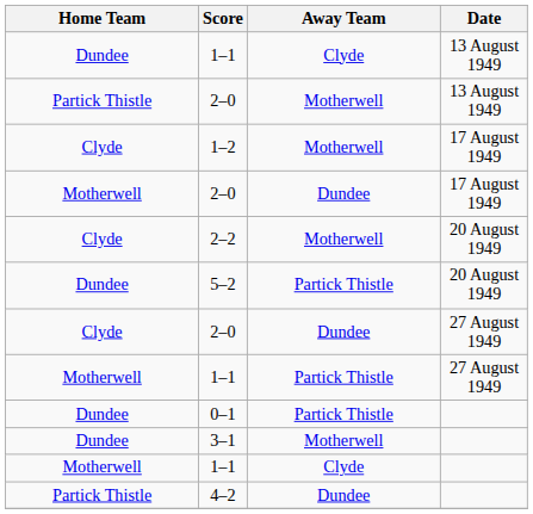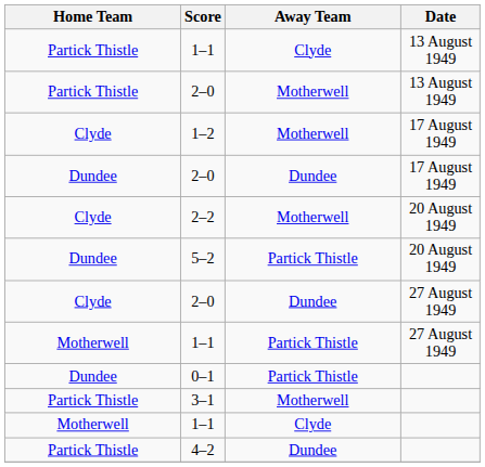 <table class="wikitable" style="text-align:center;">
 <tr>
 <th width=175>Home Team</th>
 <th width=20>Score</th>
 <th width=175>Away Team</th>
 <th width= 75>Date</th>
 </tr>
 <tr>
-<td><a href='#'>Dundee</a></td>
+<td><a href='#'>Partick Thistle</a></td>
 <td>1–1</td>
 <td><a href='#'>Clyde</a></td>
 <td>13 August 1949</td>
 </tr>
 <tr>
 <td><a href='#'>Partick Thistle</a></td>
 <td>2–0</td>
 <td><a href='#'>Motherwell</a></td>
 <td>13 August 1949</td>
 </tr>
 <tr>
 <td><a href='#'>Clyde</a></td>
 <td>1–2</td>
 <td><a href='#'>Motherwell</a></td>
 <td>17 August 1949</td>
 </tr>
 <tr>
-<td><a href='#'>Motherwell</a></td>
+<td><a href='#'>Dundee</a></td>
 <td>2–0</td>
 <td><a href='#'>Dundee</a></td>
 <td>17 August 1949</td>
 </tr>
 <tr>
 <td><a href='#'>Clyde</a></td>
 <td>2–2</td>
 <td><a href='#'>Motherwell</a></td>
 <td>20 August 1949</td>
 </tr>
 <tr>
 <td><a href='#'>Dundee</a></td>
 <td>5–2</td>
 <td><a href='#'>Partick Thistle</a></td>
 <td>20 August 1949</td>
 </tr>
 <tr>
 <td><a href='#'>Clyde</a></td>
 <td>2–0</td>
 <td><a href='#'>Dundee</a></td>
 <td>27 August 1949</td>
 </tr>
 <tr>
 <td><a href='#'>Motherwell</a></td>
 <td>1–1</td>
 <td><a href='#'>Partick Thistle</a></td>
 <td>27 August 1949</td>
 </tr>
 <tr>
 <td><a href='#'>Dundee</a></td>
 <td>0–1</td>
 <td><a href='#'>Partick Thistle</a></td>
 <td></td>
 </tr>
 <tr>
-<td><a href='#'>Dundee</a></td>
+<td><a href='#'>Partick Thistle</a></td>
 <td>3–1</td>
 <td><a href='#'>Motherwell</a></td>
 <td></td>
 </tr>
 <tr>
 <td><a href='#'>Motherwell</a></td>
 <td>1–1</td>
 <td><a href='#'>Clyde</a></td>
 <td></td>
 </tr>
 <tr>
 <td><a href='#'>Partick Thistle</a></td>
 <td>4–2</td>
 <td><a href='#'>Dundee</a></td>
 <td></td>
 </tr>
 <tr>
 </tr>
 </table>
